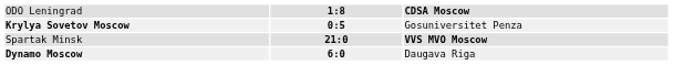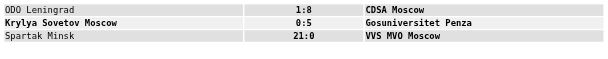 <table width="70%">
 <tr bgcolor="#e0e0e0">
 <td style="width:40%;">ODO Leningrad</td>
 <th style="width:20%;">1:8</th>
 <td style="width:40%;"><strong>CDSA Moscow</strong></td>
 </tr>
 <tr bgcolor="#f0f0f0">
 <td><strong>Krylya Sovetov Moscow</strong></td>
 <td align="center"><strong>0:5</strong></td>
-<td>Gosuniversitet Penza</td>
+<td><strong>Gosuniversitet Penza</strong></td>
 </tr>
 <tr bgcolor="#e0e0e0">
 <td>Spartak Minsk</td>
 <td align="center"><strong>21:0</strong></td>
 <td><strong>VVS MVO Moscow</strong></td>
 </tr>
-<tr bgcolor="#f0f0f0">
-<td><strong>Dynamo Moscow</strong></td>
-<td align="center"><strong>6:0</strong></td>
-<td>Daugava Riga</td>
-</tr>
 </table>
